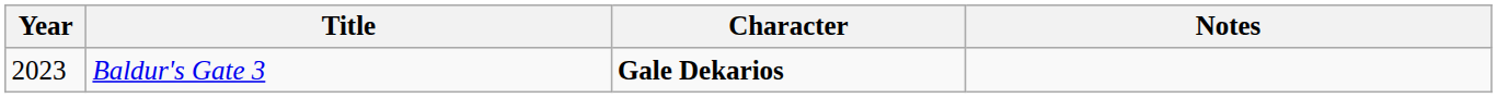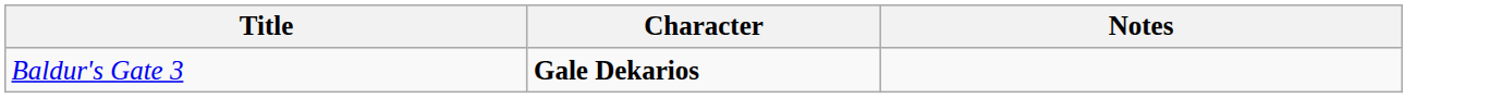 <table class="wikitable">
 <tr>
-<th scope="col" width="40">Year</th>
 <th scope="col" width="300">Title</th>
 <th scope="col" width="200">Character</th>
 <th scope="col" width="300">Notes</th>
 </tr>
 <tr>
-<td>2023</td>
 <td><em><a href='#'>Baldur's Gate 3 </a></em></td>
 <td><strong>Gale Dekarios</strong></td>
 <td></td>
 </tr>
 </table>
